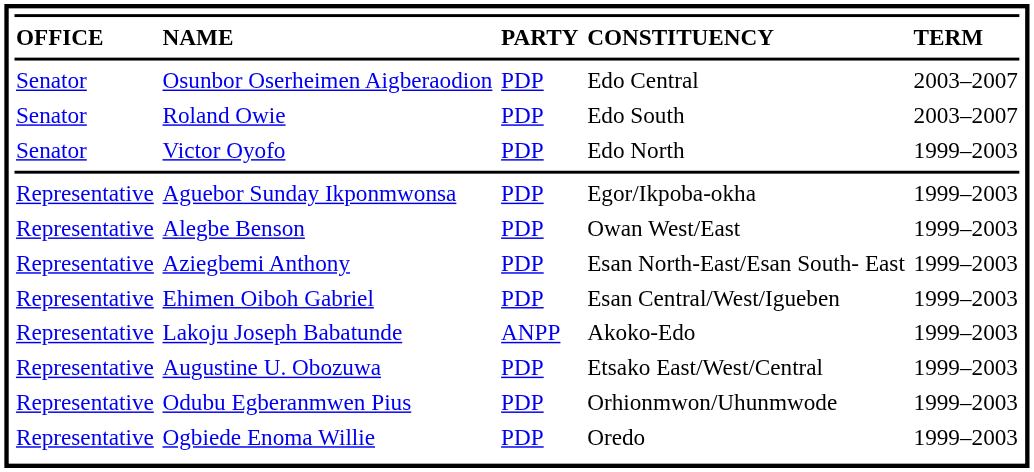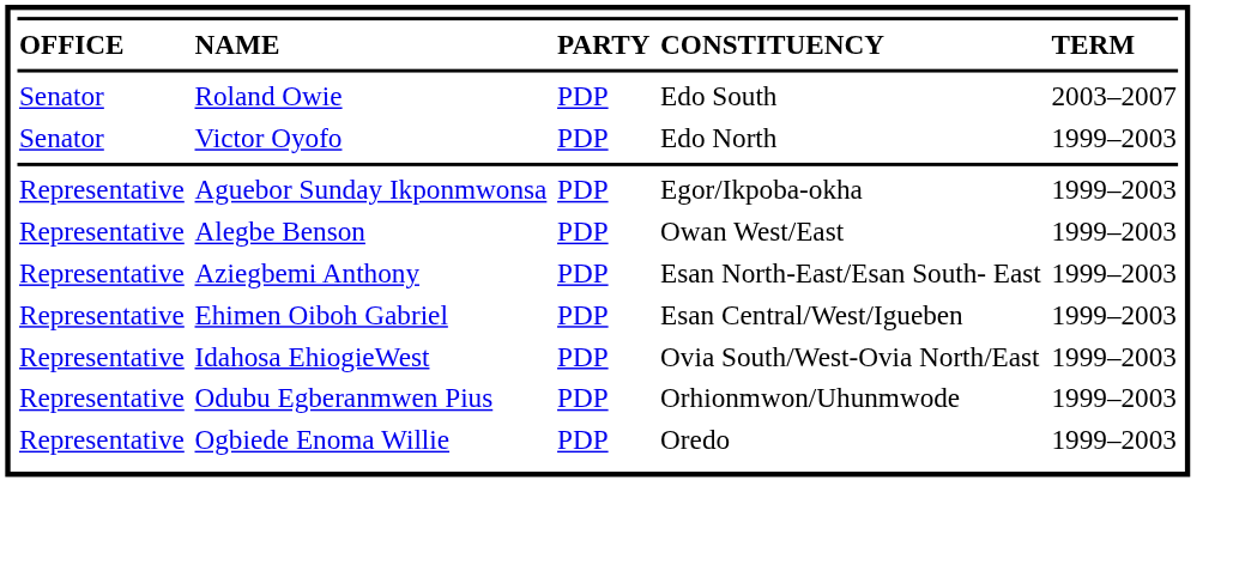 <table cellpadding=1 cellspacing=4 style="margin:3px; border:3px solid #000000;">
 <tr>
 <td bgcolor=#000000 colspan=5></td>
 </tr>
 <tr>
 <td><strong>OFFICE</strong></td>
 <td><strong>NAME</strong></td>
 <td><strong>PARTY</strong></td>
 <td><strong>CONSTITUENCY</strong></td>
 <td><strong>TERM</strong></td>
 </tr>
 <tr>
 <td bgcolor=#000000 colspan=5></td>
-</tr>
-<tr>
-<td><a href='#'>Senator</a></td>
-<td><a href='#'>Osunbor Oserheimen Aigberaodion</a></td>
-<td><a href='#'>PDP</a></td>
-<td>Edo Central</td>
-<td>2003–2007</td>
 </tr>
 <tr>
 <td><a href='#'>Senator</a></td>
 <td><a href='#'>Roland Owie</a></td>
 <td><a href='#'>PDP</a></td>
 <td>Edo South</td>
 <td>2003–2007</td>
 </tr>
 <tr>
 <td><a href='#'>Senator</a></td>
 <td><a href='#'>Victor Oyofo</a></td>
 <td><a href='#'>PDP</a></td>
 <td>Edo North</td>
 <td>1999–2003</td>
 </tr>
 <tr>
 <td bgcolor=#000000 colspan=5></td>
 </tr>
 <tr>
 <td><a href='#'>Representative</a></td>
 <td><a href='#'>Aguebor Sunday Ikponmwonsa</a></td>
 <td><a href='#'>PDP</a></td>
 <td>Egor/Ikpoba-okha</td>
 <td>1999–2003</td>
 </tr>
 <tr>
 <td><a href='#'>Representative</a></td>
 <td><a href='#'>Alegbe Benson</a></td>
 <td><a href='#'>PDP</a></td>
 <td>Owan West/East</td>
 <td>1999–2003</td>
 </tr>
 <tr>
 <td><a href='#'>Representative</a></td>
 <td><a href='#'>Aziegbemi Anthony</a></td>
 <td><a href='#'>PDP</a></td>
 <td>Esan North-East/Esan South- East</td>
 <td>1999–2003</td>
 </tr>
 <tr>
 <td><a href='#'>Representative</a></td>
 <td><a href='#'>Ehimen Oiboh Gabriel</a></td>
 <td><a href='#'>PDP</a></td>
 <td>Esan Central/West/Igueben</td>
 <td>1999–2003</td>
 </tr>
 <tr>
 <td><a href='#'>Representative</a></td>
-<td><a href='#'>Lakoju Joseph Babatunde</a></td>
-<td><a href='#'>ANPP</a></td>
-<td>Akoko-Edo</td>
-<td>1999–2003</td>
-</tr>
-<tr>
-<td><a href='#'>Representative</a></td>
-<td><a href='#'>Augustine U. Obozuwa</a></td>
+<td><a href='#'>Idahosa EhiogieWest</a></td>
 <td><a href='#'>PDP</a></td>
-<td>Etsako East/West/Central</td>
+<td>Ovia South/West-Ovia North/East</td>
 <td>1999–2003</td>
 </tr>
 <tr>
 <td><a href='#'>Representative</a></td>
 <td><a href='#'>Odubu Egberanmwen Pius</a></td>
 <td><a href='#'>PDP</a></td>
 <td>Orhionmwon/Uhunmwode</td>
 <td>1999–2003</td>
 </tr>
 <tr>
 <td><a href='#'>Representative</a></td>
 <td><a href='#'>Ogbiede Enoma Willie</a></td>
 <td><a href='#'>PDP</a></td>
 <td>Oredo</td>
 <td>1999–2003</td>
 </tr>
 <tr>
 </tr>
 </table>
